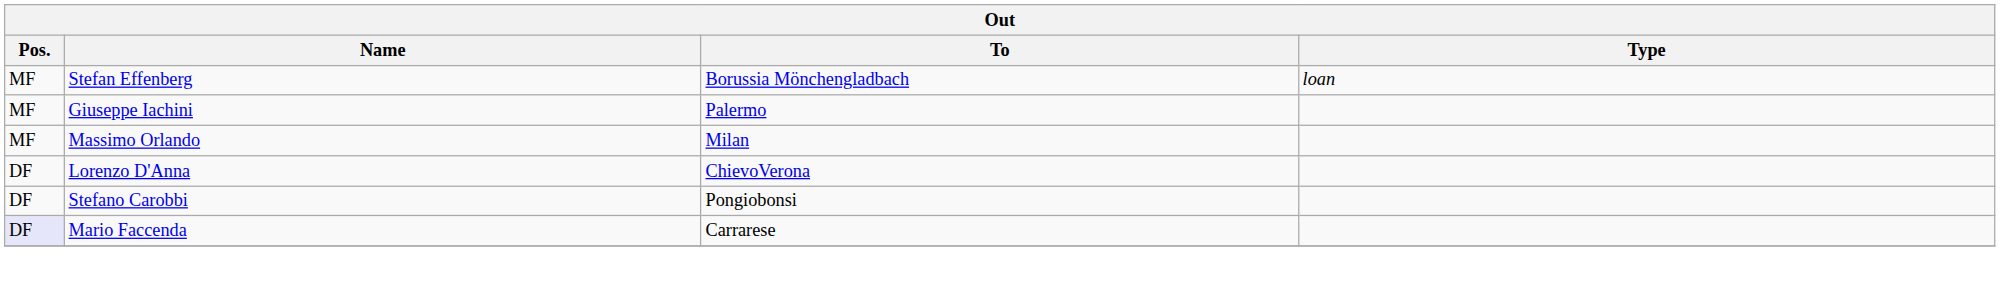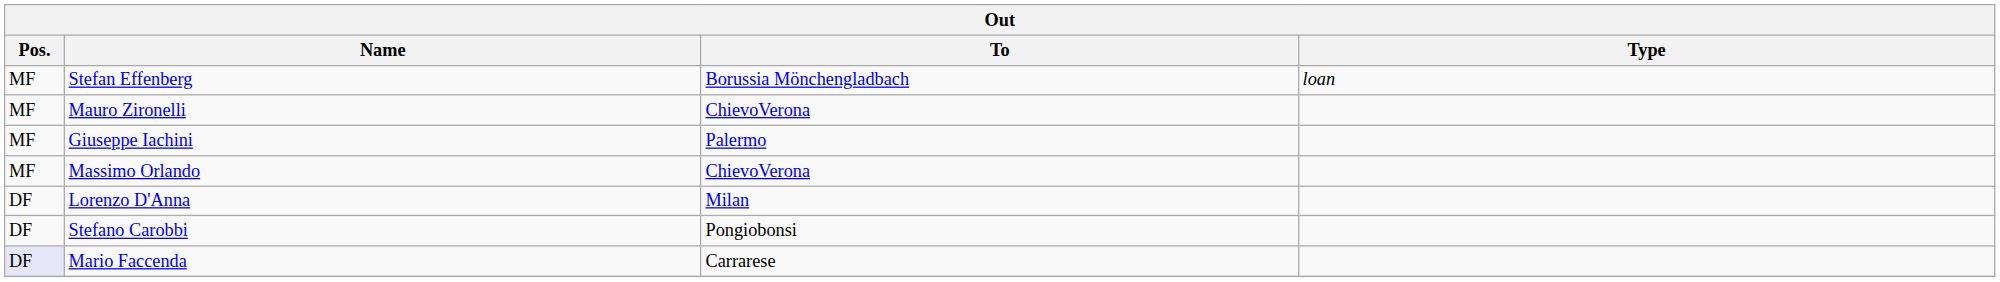 <table class="wikitable" style="font-size:90%;width:99%;">
 <tr>
 <th colspan="4">Out</th>
 </tr>
 <tr>
 <th width=3%>Pos.</th>
 <th width=32%>Name</th>
 <th width=30%>To</th>
 <th width=35%>Type</th>
 </tr>
 <tr>
 <td>MF</td>
 <td><a href='#'>Stefan Effenberg</a></td>
 <td><a href='#'>Borussia Mönchengladbach</a></td>
 <td><em>loan</em></td>
 </tr>
 <tr>
 <td>MF</td>
+<td><a href='#'>Mauro Zironelli</a></td>
+<td><a href='#'>ChievoVerona</a></td>
+<td></td>
+</tr>
+<tr>
+<td>MF</td>
 <td><a href='#'>Giuseppe Iachini</a></td>
 <td><a href='#'>Palermo</a></td>
 <td></td>
 </tr>
 <tr>
 <td>MF</td>
 <td><a href='#'>Massimo Orlando</a></td>
-<td><a href='#'>Milan</a></td>
+<td><a href='#'>ChievoVerona</a></td>
 <td></td>
 </tr>
 <tr>
 <td>DF</td>
 <td><a href='#'>Lorenzo D'Anna</a></td>
-<td><a href='#'>ChievoVerona</a></td>
+<td><a href='#'>Milan</a></td>
 <td></td>
 </tr>
 <tr>
 <td>DF</td>
 <td><a href='#'>Stefano Carobbi</a></td>
 <td>Pongiobonsi</td>
 <td></td>
 </tr>
 <tr>
 <td style="background: lavender;">DF</td>
 <td><a href='#'>Mario Faccenda</a></td>
 <td>Carrarese</td>
 <td></td>
 </tr>
 <tr>
 </tr>
 </table>
